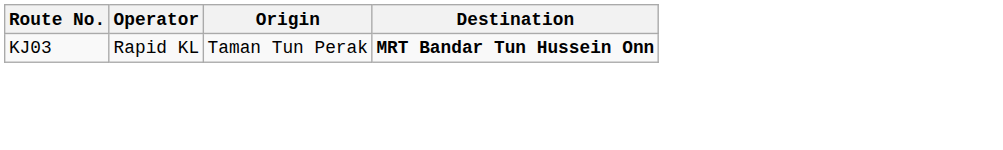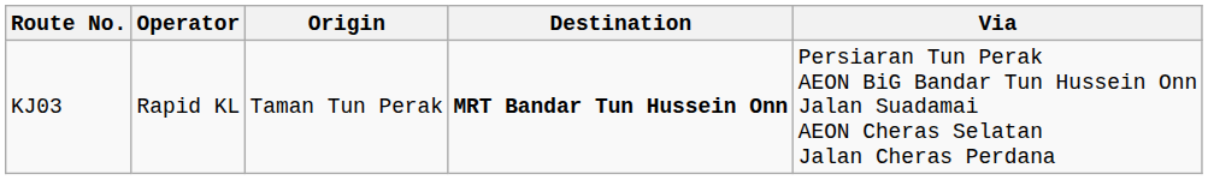 <table class="wikitable">
 <tr>
 <th>Route No.</th>
 <th>Operator</th>
 <th>Origin</th>
 <th>Destination</th>
+<th>Via</th>
 </tr>
 <tr>
 <td>KJ03</td>
 <td>Rapid KL</td>
 <td>Taman Tun Perak</td>
 <td> <strong>MRT Bandar Tun Hussein Onn</strong></td>
+<td>Persiaran Tun Perak<br>AEON BiG Bandar Tun Hussein Onn<br>Jalan Suadamai<br>AEON Cheras Selatan<br>Jalan Cheras Perdana</td>
 </tr>
 </table>
